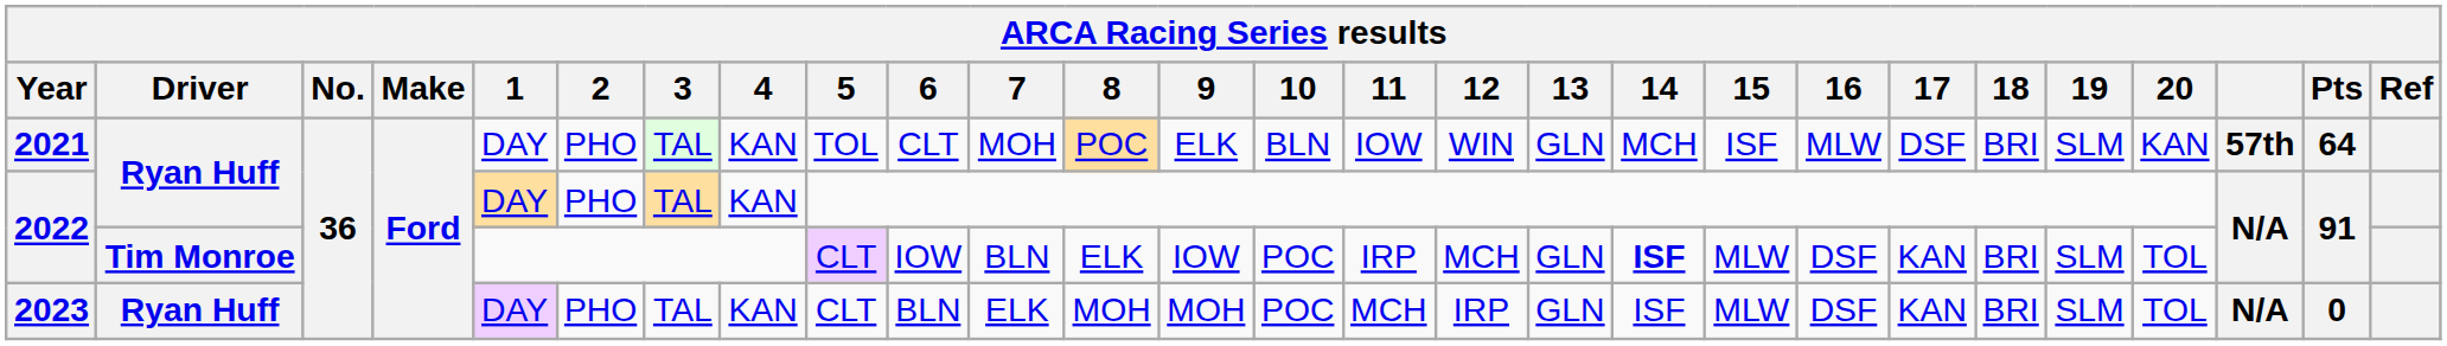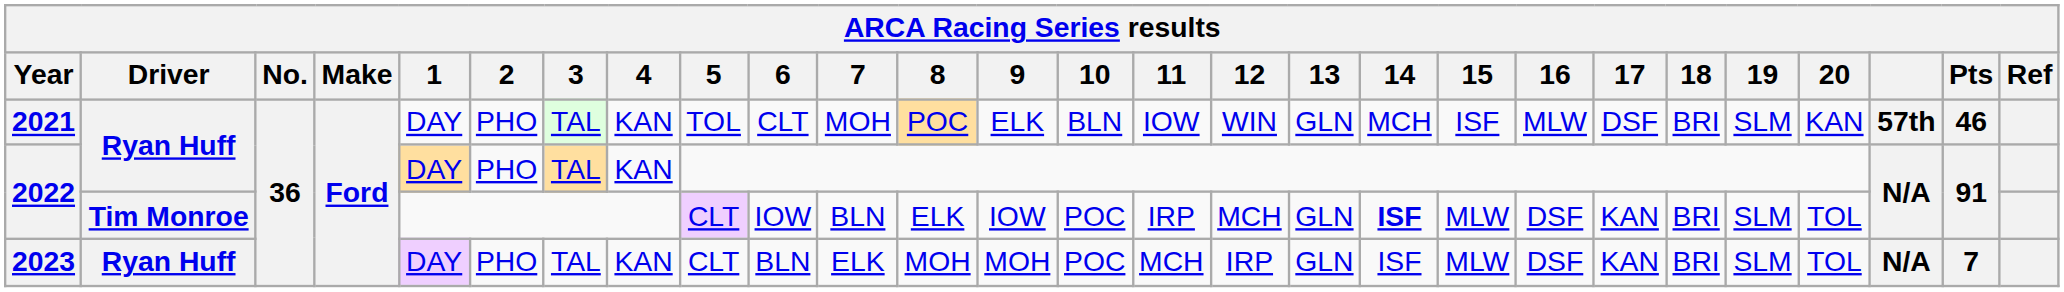 <table class="wikitable" style="text-align:center; font-size:75%">
 <tr>
 <th colspan=27><a href='#'>ARCA Racing Series</a> results</th>
 </tr>
 <tr>
 <th>Year</th>
 <th>Driver</th>
 <th>No.</th>
 <th>Make</th>
 <th>1</th>
 <th>2</th>
 <th>3</th>
 <th>4</th>
 <th>5</th>
 <th>6</th>
 <th>7</th>
 <th>8</th>
 <th>9</th>
 <th>10</th>
 <th>11</th>
 <th>12</th>
 <th>13</th>
 <th>14</th>
 <th>15</th>
 <th>16</th>
 <th>17</th>
 <th>18</th>
 <th>19</th>
 <th>20</th>
 <th></th>
 <th>Pts</th>
 <th>Ref</th>
 </tr>
 <tr>
 <th><a href='#'>2021</a></th>
 <th rowspan=2><a href='#'>Ryan Huff</a></th>
 <th rowspan="4">36</th>
 <th rowspan="4"><a href='#'>Ford</a></th>
 <td><a href='#'>DAY</a></td>
 <td><a href='#'>PHO</a></td>
 <td style="background:#DFFFDF;"><a href='#'>TAL</a><br></td>
 <td><a href='#'>KAN</a></td>
 <td><a href='#'>TOL</a></td>
 <td><a href='#'>CLT</a></td>
 <td><a href='#'>MOH</a></td>
 <td style="background:#FFDF9F;"><a href='#'>POC</a><br></td>
 <td><a href='#'>ELK</a></td>
 <td><a href='#'>BLN</a></td>
 <td><a href='#'>IOW</a></td>
 <td><a href='#'>WIN</a></td>
 <td><a href='#'>GLN</a></td>
 <td><a href='#'>MCH</a></td>
 <td><a href='#'>ISF</a></td>
 <td><a href='#'>MLW</a></td>
 <td><a href='#'>DSF</a></td>
 <td><a href='#'>BRI</a></td>
 <td><a href='#'>SLM</a></td>
 <td><a href='#'>KAN</a></td>
 <th>57th</th>
-<th>64</th>
+<th>46</th>
 <th></th>
 </tr>
 <tr>
 <th rowspan=2><a href='#'>2022</a></th>
 <td style="background:#FFDF9F;"><a href='#'>DAY</a><br></td>
 <td><a href='#'>PHO</a></td>
 <td style="background:#FFDF9F;"><a href='#'>TAL</a><br></td>
 <td><a href='#'>KAN</a></td>
 <td colspan=16></td>
 <th rowspan=2>N/A</th>
 <th rowspan=2>91</th>
 <th></th>
 </tr>
 <tr>
 <th><a href='#'>Tim Monroe</a></th>
 <td colspan=4></td>
 <td style="background:#EFCFFF;"><a href='#'>CLT</a><br></td>
 <td><a href='#'>IOW</a></td>
 <td><a href='#'>BLN</a></td>
 <td><a href='#'>ELK</a></td>
 <td><a href='#'>IOW</a></td>
 <td><a href='#'>POC</a></td>
 <td><a href='#'>IRP</a></td>
 <td><a href='#'>MCH</a></td>
 <td><a href='#'>GLN</a></td>
 <td><strong><a href='#'>ISF</a></strong></td>
 <td><a href='#'>MLW</a></td>
 <td><a href='#'>DSF</a></td>
 <td><a href='#'>KAN</a></td>
 <td><a href='#'>BRI</a></td>
 <td><a href='#'>SLM</a></td>
 <td><a href='#'>TOL</a></td>
 <th></th>
 </tr>
 <tr>
 <th><a href='#'>2023</a></th>
 <th><a href='#'>Ryan Huff</a></th>
 <td style="background:#EFCFFF;"><a href='#'>DAY</a><br></td>
 <td><a href='#'>PHO</a></td>
 <td><a href='#'>TAL</a></td>
 <td><a href='#'>KAN</a></td>
 <td><a href='#'>CLT</a></td>
 <td><a href='#'>BLN</a></td>
 <td><a href='#'>ELK</a></td>
 <td><a href='#'>MOH</a></td>
 <td><a href='#'>MOH</a></td>
 <td><a href='#'>POC</a></td>
 <td><a href='#'>MCH</a></td>
 <td><a href='#'>IRP</a></td>
 <td><a href='#'>GLN</a></td>
 <td><a href='#'>ISF</a></td>
 <td><a href='#'>MLW</a></td>
 <td><a href='#'>DSF</a></td>
 <td><a href='#'>KAN</a></td>
 <td><a href='#'>BRI</a></td>
 <td><a href='#'>SLM</a></td>
 <td><a href='#'>TOL</a></td>
 <th>N/A</th>
-<th>0</th>
+<th>7</th>
 <th></th>
 </tr>
 </table>
